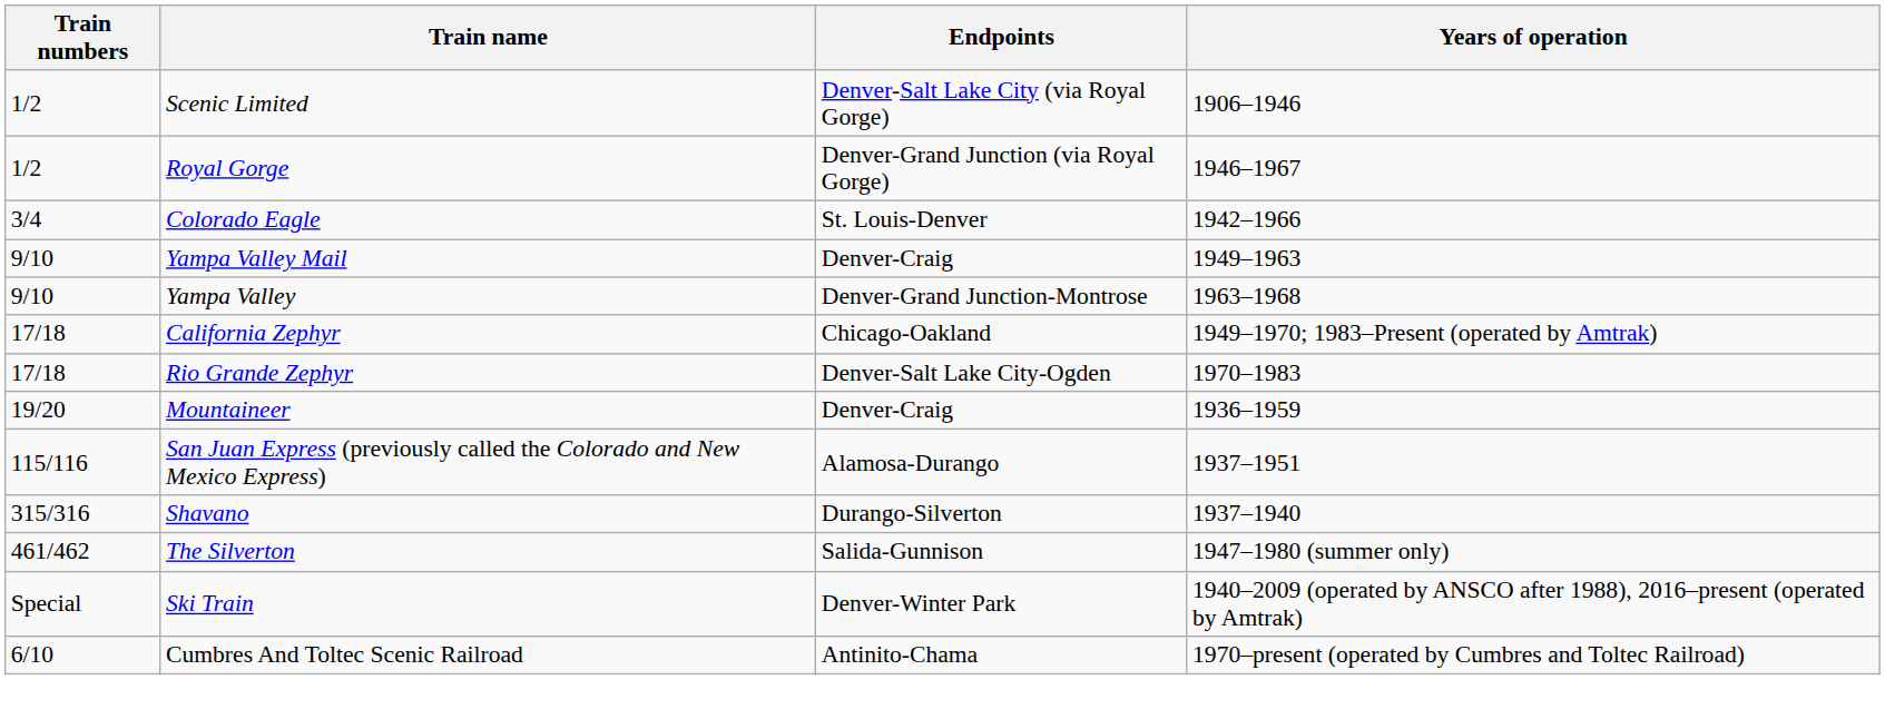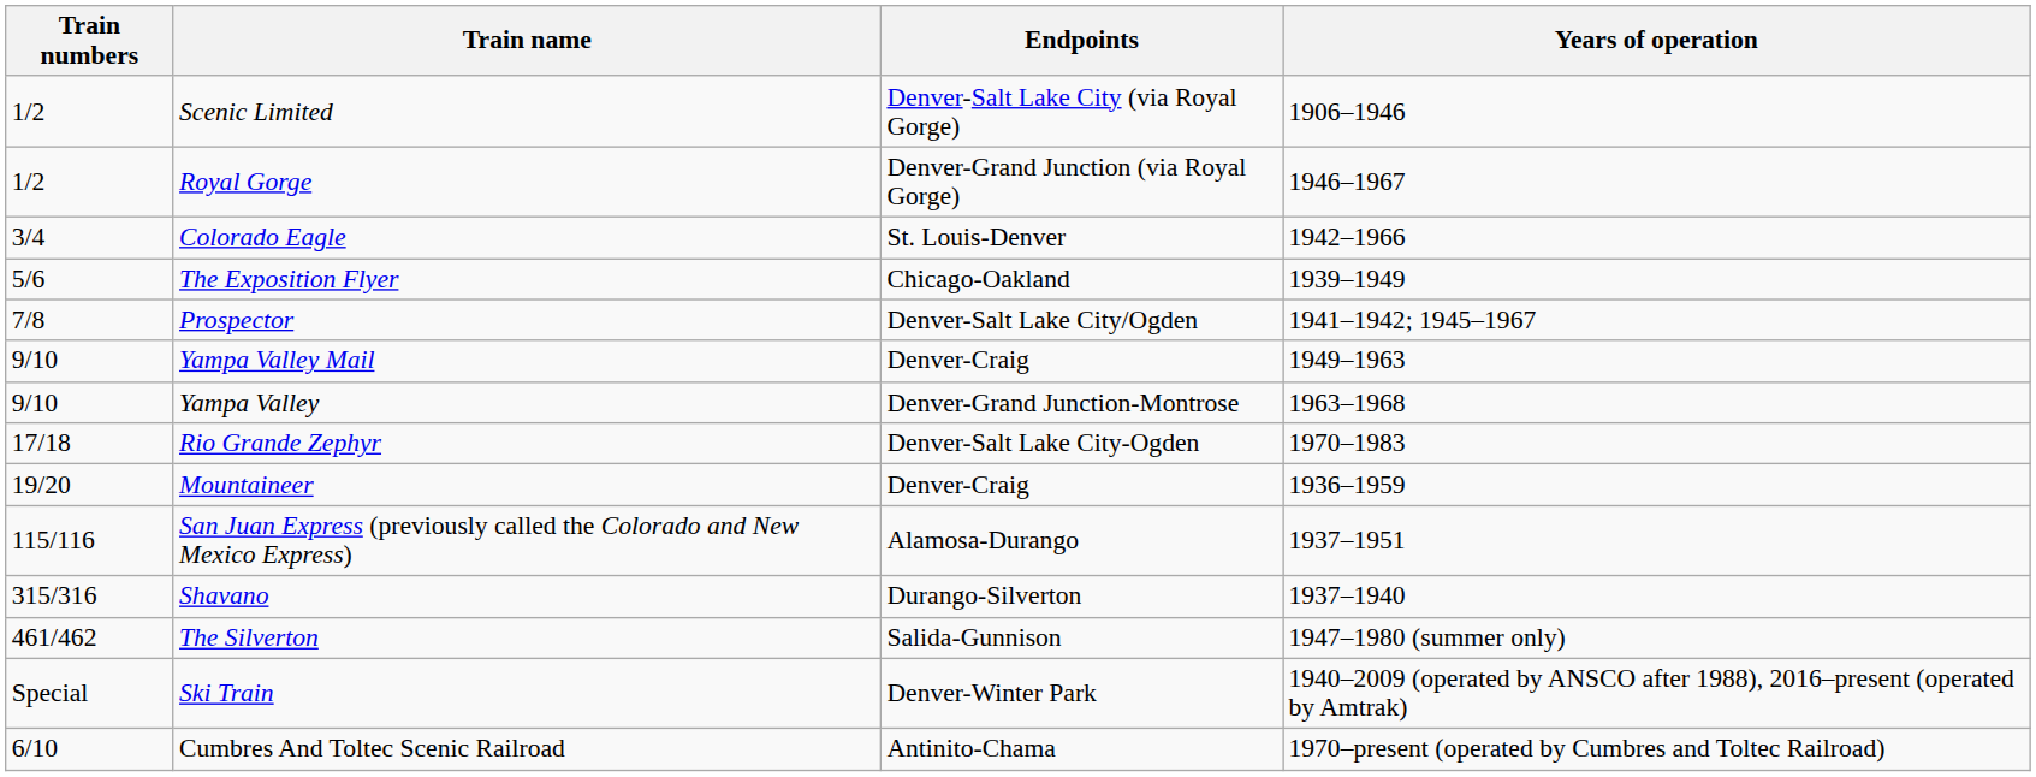 <table class="wikitable">
 <tr>
 <th>Train numbers</th>
 <th>Train name</th>
 <th>Endpoints</th>
 <th>Years of operation</th>
 </tr>
 <tr>
 <td>1/2</td>
 <td><em>Scenic Limited</em></td>
 <td><a href='#'>Denver</a>-<a href='#'>Salt Lake City</a> (via Royal Gorge)</td>
 <td>1906–1946</td>
 </tr>
 <tr>
 <td>1/2</td>
 <td><em><a href='#'>Royal Gorge</a></em></td>
 <td>Denver-Grand Junction (via Royal Gorge)</td>
 <td>1946–1967</td>
 </tr>
 <tr>
 <td>3/4</td>
 <td><em><a href='#'>Colorado Eagle</a></em></td>
 <td>St. Louis-Denver</td>
 <td>1942–1966</td>
 </tr>
 <tr>
+<td>5/6</td>
+<td><em><a href='#'>The Exposition Flyer</a></em></td>
+<td>Chicago-Oakland</td>
+<td>1939–1949</td>
+</tr>
+<tr>
+<td>7/8</td>
+<td><em><a href='#'>Prospector</a></em></td>
+<td>Denver-Salt Lake City/Ogden</td>
+<td>1941–1942; 1945–1967</td>
+</tr>
+<tr>
 <td>9/10</td>
 <td><em><a href='#'>Yampa Valley Mail</a></em></td>
 <td>Denver-Craig</td>
 <td>1949–1963</td>
 </tr>
 <tr>
 <td>9/10</td>
 <td><em>Yampa Valley</em></td>
 <td>Denver-Grand Junction-Montrose</td>
 <td>1963–1968</td>
-</tr>
-<tr>
-<td>17/18</td>
-<td><em><a href='#'>California Zephyr</a></em></td>
-<td>Chicago-Oakland</td>
-<td>1949–1970; 1983–Present (operated by <a href='#'>Amtrak</a>)</td>
 </tr>
 <tr>
 <td>17/18</td>
 <td><em><a href='#'>Rio Grande Zephyr</a></em></td>
 <td>Denver-Salt Lake City-Ogden</td>
 <td>1970–1983</td>
 </tr>
 <tr>
 <td>19/20</td>
 <td><em><a href='#'>Mountaineer</a></em></td>
 <td>Denver-Craig</td>
 <td>1936–1959</td>
 </tr>
 <tr>
 <td>115/116</td>
 <td><em><a href='#'>San Juan Express</a></em> (previously called the <em>Colorado and New Mexico Express</em>)</td>
 <td>Alamosa-Durango</td>
 <td>1937–1951</td>
 </tr>
 <tr>
 <td>315/316</td>
 <td><em><a href='#'>Shavano</a></em></td>
 <td>Durango-Silverton</td>
 <td>1937–1940</td>
 </tr>
 <tr>
 <td>461/462</td>
 <td><em><a href='#'>The Silverton</a></em></td>
 <td>Salida-Gunnison</td>
 <td>1947–1980 (summer only)</td>
 </tr>
 <tr>
 <td>Special</td>
 <td><em><a href='#'>Ski Train</a></em></td>
 <td>Denver-Winter Park</td>
 <td>1940–2009 (operated by ANSCO after 1988), 2016–present (operated by Amtrak)</td>
 </tr>
 <tr>
 <td>6/10</td>
 <td>Cumbres And Toltec Scenic Railroad</td>
 <td>Antinito-Chama</td>
 <td>1970–present (operated by Cumbres and Toltec Railroad)</td>
 </tr>
 </table>
